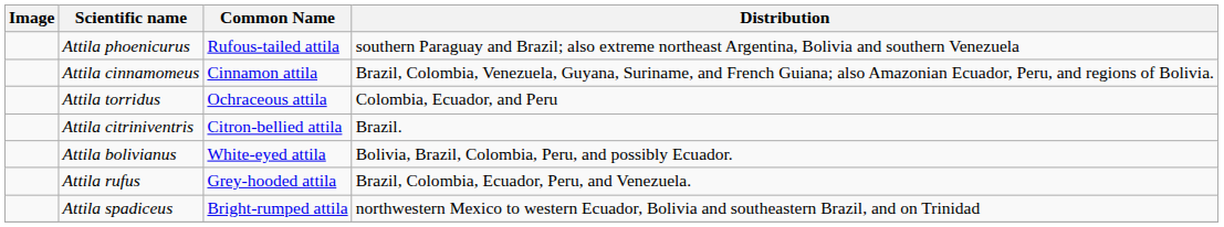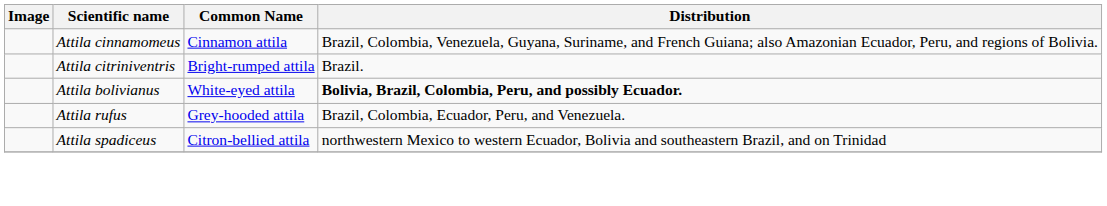 <table class="wikitable">
 <tr>
 <th>Image</th>
 <th>Scientific name</th>
 <th>Common Name</th>
 <th>Distribution</th>
 </tr>
 <tr>
 <td></td>
-<td><em>Attila phoenicurus</em></td>
-<td><a href='#'>Rufous-tailed attila</a></td>
-<td>southern Paraguay and Brazil; also extreme northeast Argentina,  Bolivia and southern Venezuela</td>
-</tr>
-<tr>
-<td></td>
 <td><em>Attila cinnamomeus</em></td>
 <td><a href='#'>Cinnamon attila</a></td>
 <td>Brazil, Colombia, Venezuela, Guyana, Suriname, and French Guiana; also Amazonian Ecuador, Peru, and regions of Bolivia.</td>
 </tr>
 <tr>
 <td></td>
-<td><em>Attila torridus</em></td>
-<td><a href='#'>Ochraceous attila</a></td>
-<td>Colombia, Ecuador, and Peru</td>
-</tr>
-<tr>
-<td></td>
 <td><em>Attila citriniventris</em></td>
-<td><a href='#'>Citron-bellied attila</a></td>
+<td><a href='#'>Bright-rumped attila</a></td>
 <td>Brazil.</td>
 </tr>
 <tr>
 <td></td>
 <td><em>Attila bolivianus</em></td>
 <td><a href='#'>White-eyed attila</a></td>
-<td>Bolivia, Brazil, Colombia, Peru, and possibly Ecuador.</td>
+<td><strong>Bolivia, Brazil, Colombia, Peru, and possibly Ecuador.</strong></td>
 </tr>
 <tr>
 <td></td>
 <td><em>Attila rufus</em></td>
 <td><a href='#'>Grey-hooded attila</a></td>
 <td>Brazil, Colombia, Ecuador, Peru, and Venezuela.</td>
 </tr>
 <tr>
 <td></td>
 <td><em>Attila spadiceus</em></td>
-<td><a href='#'>Bright-rumped attila</a></td>
+<td><a href='#'>Citron-bellied attila</a></td>
 <td>northwestern Mexico to western Ecuador, Bolivia and southeastern Brazil, and on Trinidad</td>
 </tr>
 <tr>
 </tr>
 </table>
